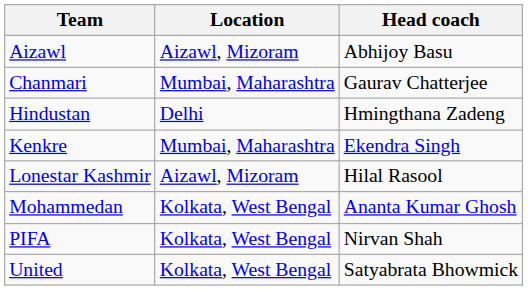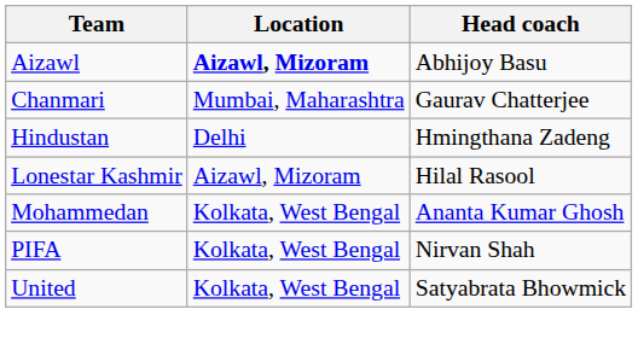 <table class="wikitable sortable" style="text-align: left;">
 <tr>
 <th>Team</th>
 <th>Location</th>
 <th>Head coach</th>
 </tr>
 <tr>
 <td><a href='#'>Aizawl</a></td>
-<td><a href='#'>Aizawl</a>, <a href='#'>Mizoram</a></td>
+<td><strong><a href='#'>Aizawl</a>, <a href='#'>Mizoram</a></strong></td>
 <td> Abhijoy Basu</td>
 </tr>
 <tr>
 <td><a href='#'>Chanmari</a></td>
 <td><a href='#'>Mumbai</a>, <a href='#'>Maharashtra</a></td>
 <td> Gaurav Chatterjee</td>
 </tr>
 <tr>
 <td><a href='#'>Hindustan</a></td>
 <td><a href='#'>Delhi</a></td>
 <td> Hmingthana Zadeng</td>
-</tr>
-<tr>
-<td><a href='#'>Kenkre</a></td>
-<td><a href='#'>Mumbai</a>, <a href='#'>Maharashtra</a></td>
-<td> <a href='#'>Ekendra Singh</a></td>
 </tr>
 <tr>
 <td><a href='#'>Lonestar Kashmir</a></td>
 <td><a href='#'>Aizawl</a>, <a href='#'>Mizoram</a></td>
 <td> Hilal Rasool</td>
 </tr>
 <tr>
 <td><a href='#'>Mohammedan</a></td>
 <td><a href='#'>Kolkata</a>, <a href='#'>West Bengal</a></td>
 <td> <a href='#'>Ananta Kumar Ghosh</a></td>
 </tr>
 <tr>
 <td><a href='#'>PIFA</a></td>
 <td><a href='#'>Kolkata</a>, <a href='#'>West Bengal</a></td>
 <td> Nirvan Shah</td>
 </tr>
 <tr>
 <td><a href='#'>United</a></td>
 <td><a href='#'>Kolkata</a>, <a href='#'>West Bengal</a></td>
 <td> Satyabrata Bhowmick</td>
 </tr>
 </table>
